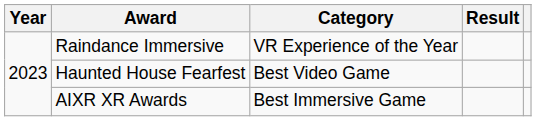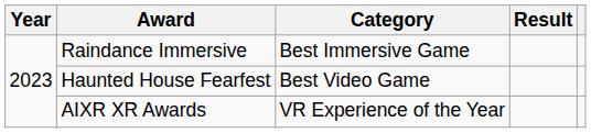 <table class="wikitable sortable" width="auto">
 <tr>
 <th>Year</th>
 <th>Award</th>
 <th>Category</th>
 <th>Result</th>
 <th class="unsortable"></th>
 </tr>
 <tr>
 <td rowspan="4" style="text-align:center;">2023</td>
 <td>Raindance Immersive</td>
-<td>VR Experience of the Year</td>
+<td>Best Immersive Game</td>
 <td></td>
 <td></td>
 </tr>
 <tr>
 <td>Haunted House Fearfest</td>
 <td>Best Video Game</td>
 <td></td>
 <td></td>
 </tr>
 <tr>
 <td>AIXR XR Awards</td>
-<td>Best Immersive Game</td>
+<td>VR Experience of the Year</td>
 <td></td>
 <td></td>
 </tr>
 </table>
